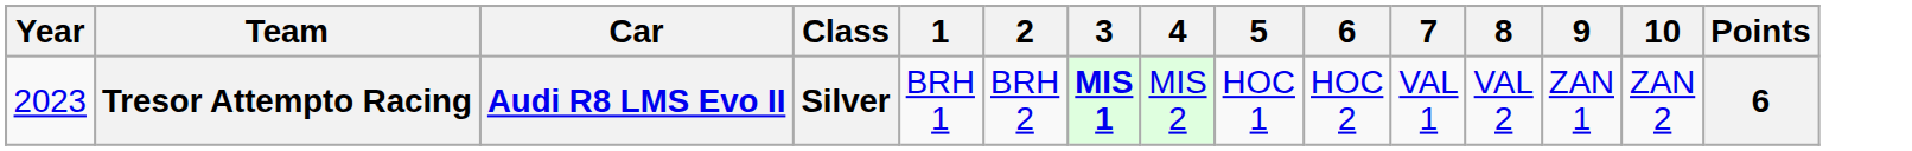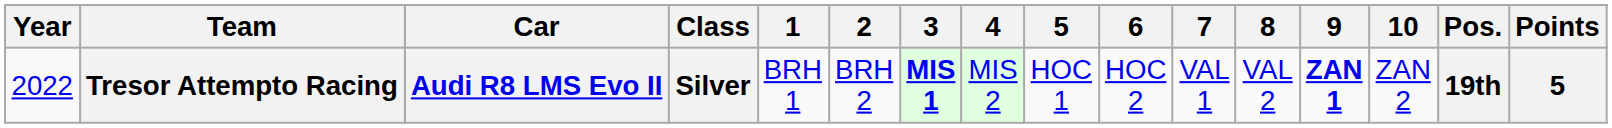 <table class="wikitable" border="1" style="text-align:center; font-size:85%;">
 <tr>
 <th>Year</th>
 <th>Team</th>
 <th>Car</th>
 <th>Class</th>
 <th>1</th>
 <th>2</th>
 <th>3</th>
 <th>4</th>
 <th>5</th>
 <th>6</th>
 <th>7</th>
 <th>8</th>
 <th>9</th>
 <th>10</th>
+<th>Pos.</th>
 <th>Points</th>
 </tr>
 <tr>
-<td><a href='#'>2023</a></td>
+<td><a href='#'>2022</a></td>
 <th nowrap>Tresor Attempto Racing</th>
 <th nowrap><a href='#'>Audi R8 LMS Evo II</a></th>
 <th>Silver</th>
 <td><a href='#'>BRH<br>1</a></td>
 <td><a href='#'>BRH<br>2</a></td>
 <td style="background:#DFFFDF;"><strong><a href='#'>MIS<br>1</a><br></strong></td>
 <td style="background:#DFFFDF;"><a href='#'>MIS<br>2</a><br></td>
 <td><a href='#'>HOC<br>1</a></td>
 <td><a href='#'>HOC<br>2</a></td>
 <td><a href='#'>VAL<br>1</a></td>
 <td><a href='#'>VAL<br>2</a></td>
-<td><a href='#'>ZAN<br>1</a></td>
+<td><strong><a href='#'>ZAN<br>1</a></strong></td>
 <td><a href='#'>ZAN<br>2</a></td>
-<th>6</th>
+<th>19th</th>
+<th>5</th>
 </tr>
 </table>
